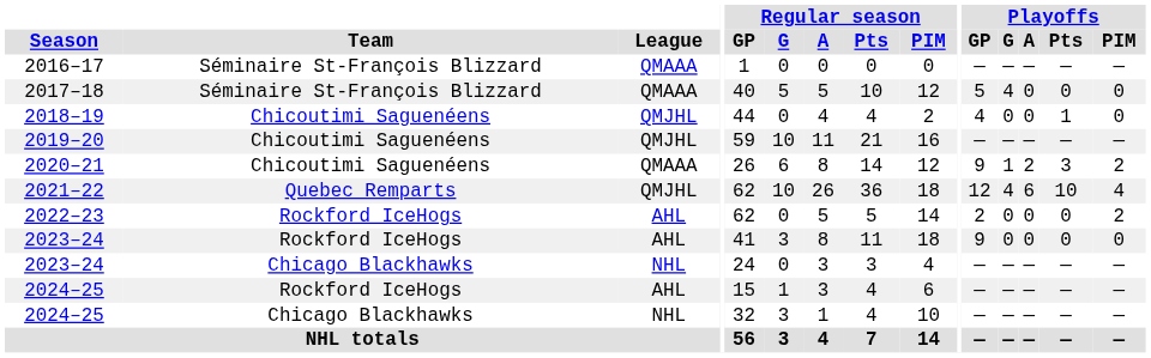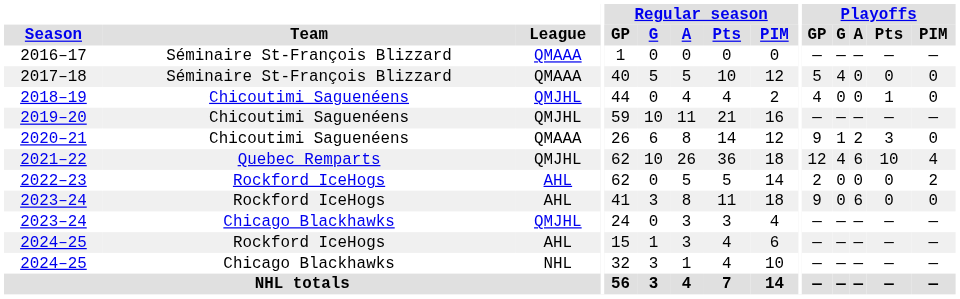 <table border="0" cellpadding="1" cellspacing="0" style="text-align:center; width:60em">
 <tr bgcolor="#e0e0e0">
 <th colspan="3" bgcolor="#ffffff"></th>
 <th rowspan="99" bgcolor="#ffffff"></th>
 <th colspan="5"><a href='#'>Regular season</a></th>
 <th rowspan="99" bgcolor="#ffffff"></th>
 <th colspan="5"><a href='#'>Playoffs</a></th>
 </tr>
 <tr bgcolor="#e0e0e0">
 <th><a href='#'>Season</a></th>
 <th>Team</th>
 <th>League</th>
 <th>GP</th>
 <th><a href='#'>G</a></th>
 <th><a href='#'>A</a></th>
 <th><a href='#'>Pts</a></th>
 <th><a href='#'>PIM</a></th>
 <th>GP</th>
 <th>G</th>
 <th>A</th>
 <th>Pts</th>
 <th>PIM</th>
 </tr>
 <tr>
 <td>2016–17</td>
 <td>Séminaire St-François Blizzard</td>
 <td><a href='#'>QMAAA</a></td>
 <td>1</td>
 <td>0</td>
 <td>0</td>
 <td>0</td>
 <td>0</td>
 <td>—</td>
 <td>—</td>
 <td>—</td>
 <td>—</td>
 <td>—</td>
 </tr>
 <tr bgcolor="#f0f0f0">
 <td>2017–18</td>
 <td>Séminaire St-François Blizzard</td>
 <td>QMAAA</td>
 <td>40</td>
 <td>5</td>
 <td>5</td>
 <td>10</td>
 <td>12</td>
 <td>5</td>
 <td>4</td>
 <td>0</td>
 <td>0</td>
 <td>0</td>
 </tr>
 <tr>
 <td><a href='#'>2018–19</a></td>
 <td><a href='#'>Chicoutimi Saguenéens</a></td>
 <td><a href='#'>QMJHL</a></td>
 <td>44</td>
 <td>0</td>
 <td>4</td>
 <td>4</td>
 <td>2</td>
 <td>4</td>
 <td>0</td>
 <td>0</td>
 <td>1</td>
 <td>0</td>
 </tr>
 <tr bgcolor="#f0f0f0">
 <td><a href='#'>2019–20</a></td>
 <td>Chicoutimi Saguenéens</td>
 <td>QMJHL</td>
 <td>59</td>
 <td>10</td>
 <td>11</td>
 <td>21</td>
 <td>16</td>
 <td>—</td>
 <td>—</td>
 <td>—</td>
 <td>—</td>
 <td>—</td>
 </tr>
 <tr>
 <td><a href='#'>2020–21</a></td>
 <td>Chicoutimi Saguenéens</td>
 <td>QMAAA</td>
 <td>26</td>
 <td>6</td>
 <td>8</td>
 <td>14</td>
 <td>12</td>
 <td>9</td>
 <td>1</td>
 <td>2</td>
 <td>3</td>
-<td>2</td>
+<td>0</td>
 </tr>
 <tr bgcolor="#f0f0f0">
 <td><a href='#'>2021–22</a></td>
 <td><a href='#'>Quebec Remparts</a></td>
 <td>QMJHL</td>
 <td>62</td>
 <td>10</td>
 <td>26</td>
 <td>36</td>
 <td>18</td>
 <td>12</td>
 <td>4</td>
 <td>6</td>
 <td>10</td>
 <td>4</td>
 </tr>
 <tr>
 <td><a href='#'>2022–23</a></td>
 <td><a href='#'>Rockford IceHogs</a></td>
 <td><a href='#'>AHL</a></td>
 <td>62</td>
 <td>0</td>
 <td>5</td>
 <td>5</td>
 <td>14</td>
 <td>2</td>
 <td>0</td>
 <td>0</td>
 <td>0</td>
 <td>2</td>
 </tr>
 <tr bgcolor="#f0f0f0">
 <td><a href='#'>2023–24</a></td>
 <td>Rockford IceHogs</td>
 <td>AHL</td>
 <td>41</td>
 <td>3</td>
 <td>8</td>
 <td>11</td>
 <td>18</td>
 <td>9</td>
 <td>0</td>
-<td>0</td>
+<td>6</td>
 <td>0</td>
 <td>0</td>
 </tr>
 <tr>
 <td><a href='#'>2023–24</a></td>
 <td><a href='#'>Chicago Blackhawks</a></td>
-<td><a href='#'>NHL</a></td>
+<td><a href='#'>QMJHL</a></td>
 <td>24</td>
 <td>0</td>
 <td>3</td>
 <td>3</td>
 <td>4</td>
 <td>—</td>
 <td>—</td>
 <td>—</td>
 <td>—</td>
 <td>—</td>
 </tr>
 <tr bgcolor="#f0f0f0">
 <td><a href='#'>2024–25</a></td>
 <td>Rockford IceHogs</td>
 <td>AHL</td>
 <td>15</td>
 <td>1</td>
 <td>3</td>
 <td>4</td>
 <td>6</td>
 <td>—</td>
 <td>—</td>
 <td>—</td>
 <td>—</td>
 <td>—</td>
 </tr>
 <tr>
 <td><a href='#'>2024–25</a></td>
 <td>Chicago Blackhawks</td>
 <td>NHL</td>
 <td>32</td>
 <td>3</td>
 <td>1</td>
 <td>4</td>
 <td>10</td>
 <td>—</td>
 <td>—</td>
 <td>—</td>
 <td>—</td>
 <td>—</td>
 </tr>
 <tr bgcolor="#e0e0e0">
 <th colspan="3">NHL totals</th>
 <th>56</th>
 <th>3</th>
 <th>4</th>
 <th>7</th>
 <th>14</th>
 <th>—</th>
 <th>—</th>
 <th>—</th>
 <th>—</th>
 <th>—</th>
 </tr>
 </table>
